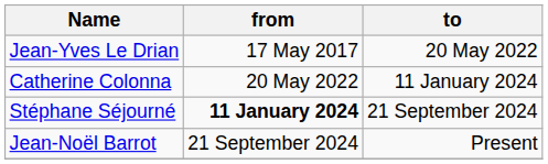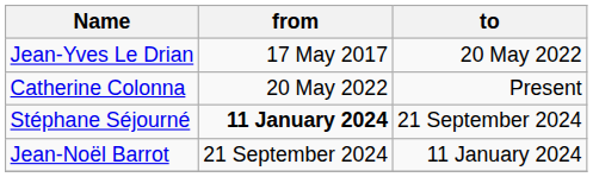 <table class="wikitable" style="text-align:right;">
 <tr>
 <th>Name</th>
 <th>from</th>
 <th>to</th>
 </tr>
 <tr>
 <td align=left><a href='#'>Jean-Yves Le Drian</a></td>
 <td>17 May 2017</td>
 <td>20 May 2022</td>
 </tr>
 <tr>
 <td align=left><a href='#'>Catherine Colonna</a></td>
 <td>20 May 2022</td>
-<td>11 January 2024</td>
+<td>Present</td>
 </tr>
 <tr>
 <td align=left><a href='#'>Stéphane Séjourné</a></td>
 <td><strong>11 January 2024</strong></td>
 <td>21 September 2024</td>
 </tr>
 <tr>
 <td align=left><a href='#'>Jean-Noël Barrot</a></td>
 <td>21 September 2024</td>
-<td>Present</td>
+<td>11 January 2024</td>
 </tr>
 <tr>
 </tr>
 </table>
